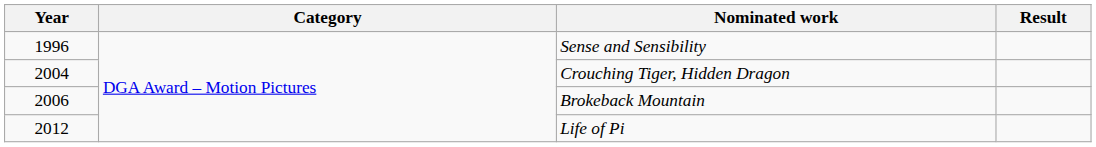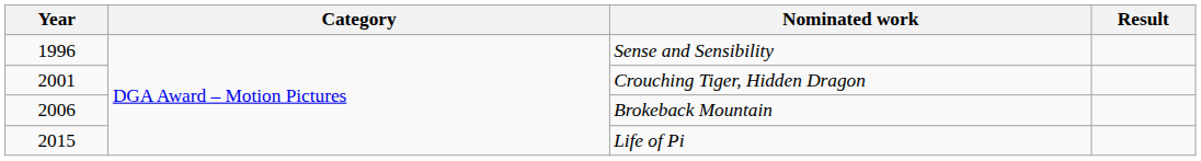 <table class=wikitable>
 <tr>
 <th scope="col" style="width:5em;">Year</th>
 <th scope="col" style="width:26em;">Category</th>
 <th scope="col" style="width:25em;">Nominated work</th>
 <th scope="col" style="width:5em;">Result</th>
 </tr>
 <tr>
 <td style="text-align:center;">1996</td>
 <td rowspan=4><a href='#'>DGA Award – Motion Pictures</a></td>
 <td><em>Sense and Sensibility</em></td>
 <td></td>
 </tr>
 <tr>
-<td style="text-align:center;">2004</td>
+<td style="text-align:center;">2001</td>
 <td><em>Crouching Tiger, Hidden Dragon</em></td>
 <td></td>
 </tr>
 <tr>
 <td style="text-align:center;">2006</td>
 <td><em>Brokeback Mountain</em></td>
 <td></td>
 </tr>
 <tr>
-<td style="text-align:center;">2012</td>
+<td style="text-align:center;">2015</td>
 <td><em>Life of Pi</em></td>
 <td></td>
 </tr>
 </table>
